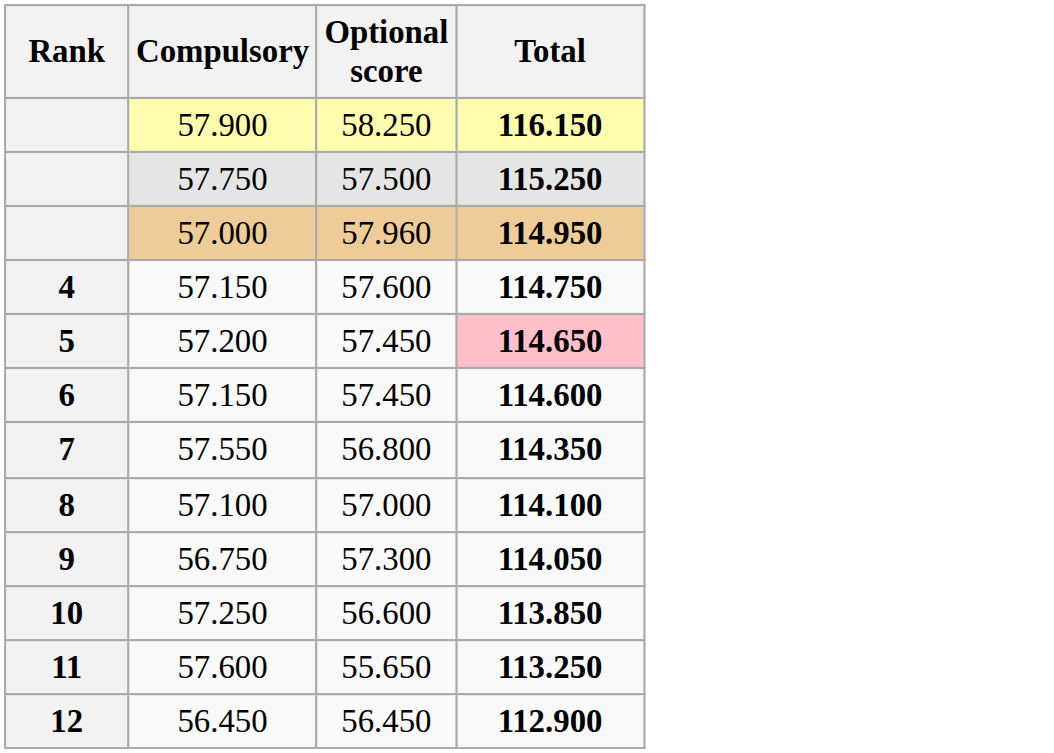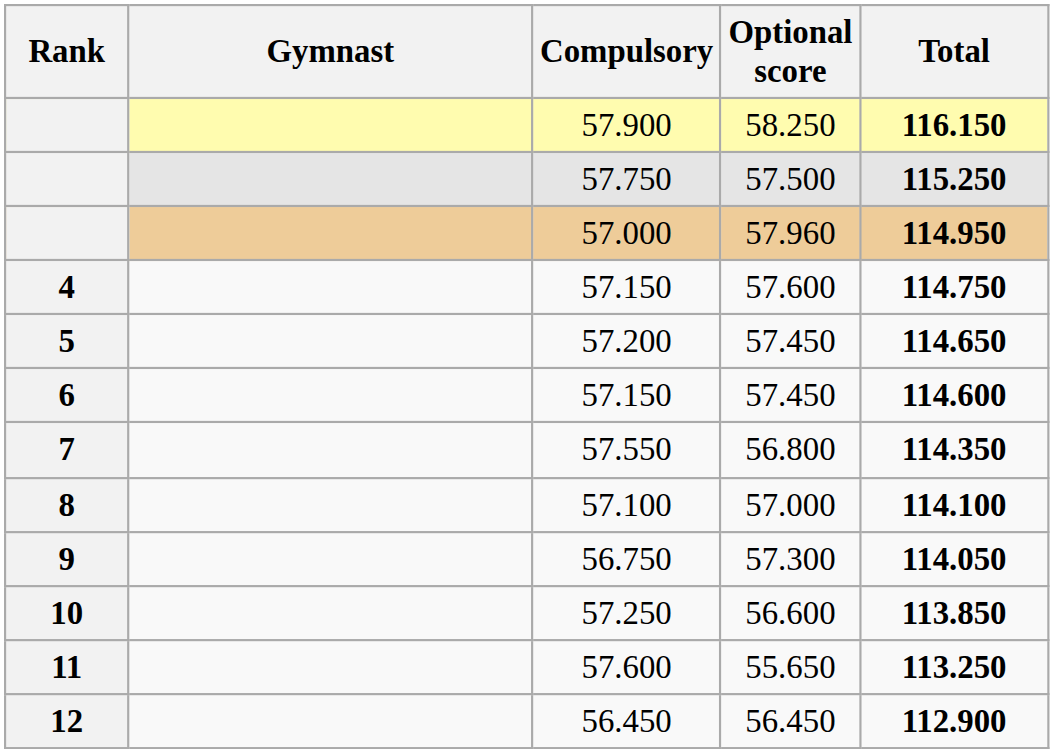 <table class="wikitable sortable" style="text-align:center; font-size:95%">
 <tr>
 <th scope="col" style="width:50px;">Rank</th>
+<th scope="col" style="width:180px;">Gymnast</th>
 <th scope="col" style="width:50px;">Compulsory</th>
 <th scope="col" style="width:50px;">Optional score</th>
 <th scope="col" style="width:80px;">Total</th>
 </tr>
 <tr style="background:#fffcaf;">
 <th scope=row style="text-align:center"></th>
+<td style="text-align:left;"></td>
 <td>57.900</td>
 <td>58.250</td>
 <td><strong>116.150</strong></td>
 </tr>
 <tr style="background:#e5e5e5;">
 <th scope=row style="text-align:center"></th>
+<td style="text-align:left;"></td>
 <td>57.750</td>
 <td>57.500</td>
 <td><strong>115.250</strong></td>
 </tr>
 <tr style="background:#ec9;">
 <th scope=row style="text-align:center"></th>
+<td style="text-align:left;"></td>
 <td>57.000</td>
 <td>57.960</td>
 <td><strong>114.950</strong></td>
 </tr>
 <tr>
 <th scope=row style="text-align:center">4</th>
+<td style="text-align:left;"></td>
 <td>57.150</td>
 <td>57.600</td>
 <td><strong>114.750</strong></td>
 </tr>
 <tr>
 <th scope=row style="text-align:center">5</th>
+<td style="text-align:left;"></td>
 <td>57.200</td>
 <td>57.450</td>
-<td style="background: pink;"><strong>114.650</strong></td>
+<td><strong>114.650</strong></td>
 </tr>
 <tr>
 <th scope=row style="text-align:center">6</th>
+<td style="text-align:left;"></td>
 <td>57.150</td>
 <td>57.450</td>
 <td><strong>114.600</strong></td>
 </tr>
 <tr>
 <th scope=row style="text-align:center">7</th>
+<td style="text-align:left;"></td>
 <td>57.550</td>
 <td>56.800</td>
 <td><strong>114.350</strong></td>
 </tr>
 <tr>
 <th scope=row style="text-align:center">8</th>
+<td style="text-align:left;"></td>
 <td>57.100</td>
 <td>57.000</td>
 <td><strong>114.100</strong></td>
 </tr>
 <tr>
 <th scope=row style="text-align:center">9</th>
+<td style="text-align:left;"></td>
 <td>56.750</td>
 <td>57.300</td>
 <td><strong>114.050</strong></td>
 </tr>
 <tr>
 <th scope=row style="text-align:center">10</th>
+<td style="text-align:left;"></td>
 <td>57.250</td>
 <td>56.600</td>
 <td><strong>113.850</strong></td>
 </tr>
 <tr>
 <th scope=row style="text-align:center">11</th>
+<td style="text-align:left;"></td>
 <td>57.600</td>
 <td>55.650</td>
 <td><strong>113.250</strong></td>
 </tr>
 <tr>
 <th scope=row style="text-align:center">12</th>
+<td style="text-align:left;"></td>
 <td>56.450</td>
 <td>56.450</td>
 <td><strong>112.900</strong></td>
 </tr>
 </table>
